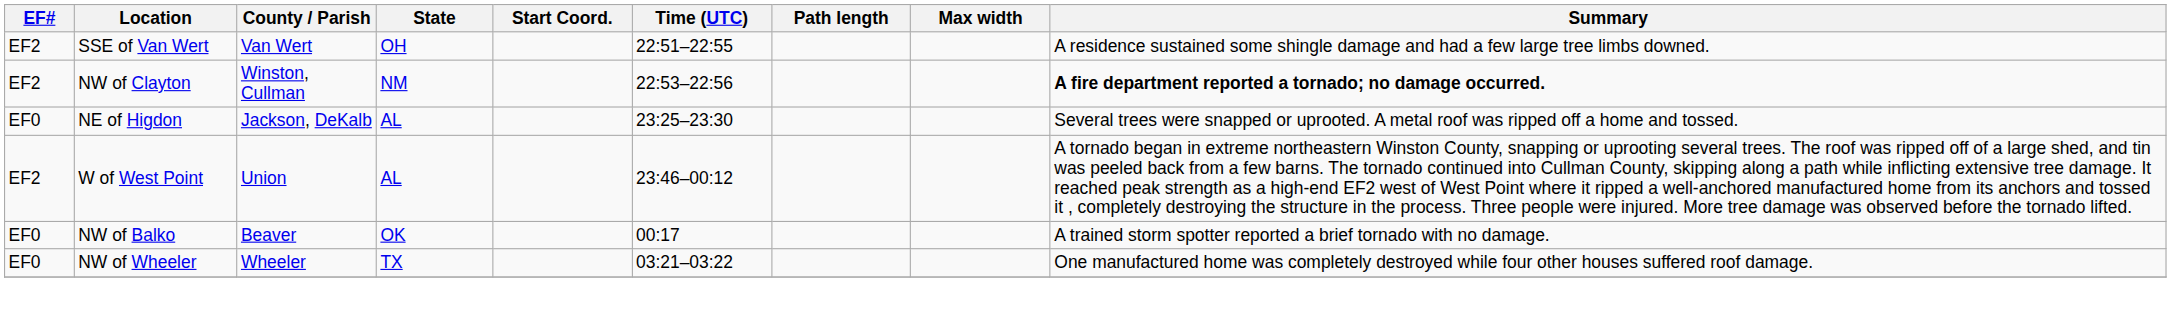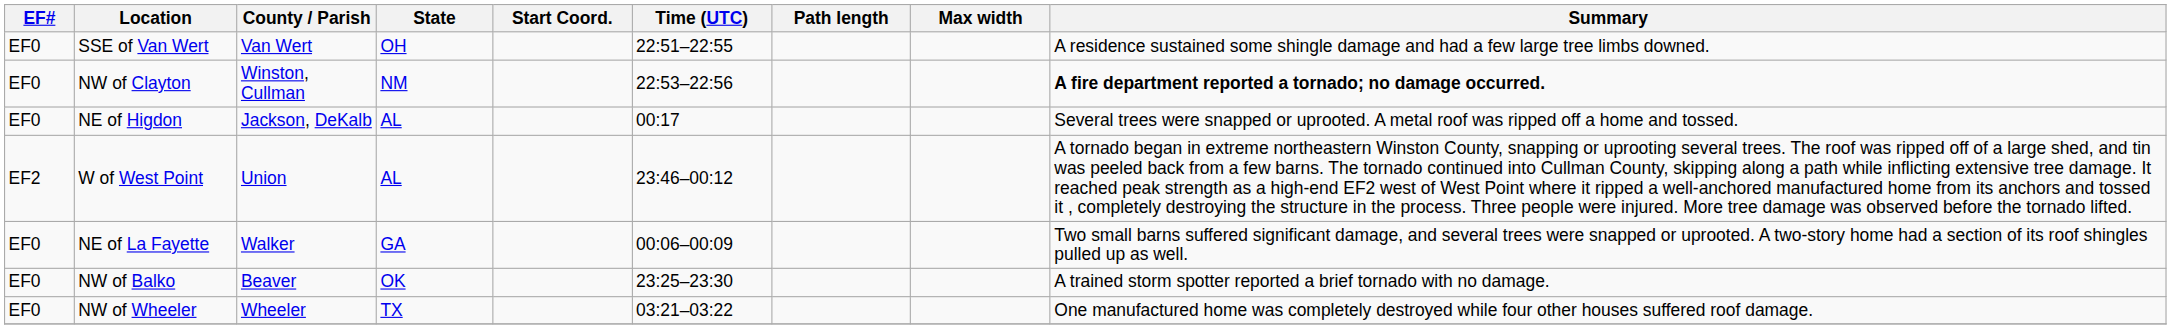 <table class="wikitable sortable" style="width:100%;">
 <tr>
 <th scope="col"  style="width:3%; text-align:center;"><a href='#'>EF#</a></th>
 <th scope="col"  style="width:7%; text-align:center;" class="unsortable">Location</th>
 <th scope="col"  style="width:6%; text-align:center;" class="unsortable">County / Parish</th>
 <th scope="col"  style="width:5%; text-align:center;">State</th>
 <th scope="col"  style="width:6%; text-align:center;">Start Coord.</th>
 <th scope="col"  style="width:6%; text-align:center;">Time (<a href='#'>UTC</a>)</th>
 <th scope="col"  style="width:6%; text-align:center;">Path length</th>
 <th scope="col"  style="width:6%; text-align:center;">Max width</th>
 <th scope="col" class="unsortable" style="width:48%; text-align:center;">Summary</th>
 </tr>
 <tr>
-<td bgcolor=>EF2</td>
+<td bgcolor=>EF0</td>
 <td>SSE of <a href='#'>Van Wert</a></td>
 <td><a href='#'>Van Wert</a></td>
 <td><a href='#'>OH</a></td>
 <td></td>
 <td>22:51–22:55</td>
 <td></td>
 <td></td>
 <td>A residence sustained some shingle damage and had a few large tree limbs downed.</td>
 </tr>
 <tr>
-<td bgcolor=>EF2</td>
+<td bgcolor=>EF0</td>
 <td>NW of <a href='#'>Clayton</a></td>
 <td><a href='#'>Winston</a>, <a href='#'>Cullman</a></td>
 <td><a href='#'>NM</a></td>
 <td></td>
 <td>22:53–22:56</td>
 <td></td>
 <td></td>
 <td><strong>A fire department reported a tornado; no damage occurred.</strong></td>
 </tr>
 <tr>
 <td bgcolor=>EF0</td>
 <td>NE of <a href='#'>Higdon</a></td>
 <td><a href='#'>Jackson</a>, <a href='#'>DeKalb</a></td>
 <td><a href='#'>AL</a></td>
 <td></td>
-<td>23:25–23:30</td>
+<td>00:17</td>
 <td></td>
 <td></td>
 <td>Several trees were snapped or uprooted. A metal roof was ripped off a home and tossed.</td>
 </tr>
 <tr>
 <td bgcolor=>EF2</td>
 <td>W of <a href='#'>West Point</a></td>
 <td><a href='#'>Union</a></td>
 <td><a href='#'>AL</a></td>
 <td></td>
 <td>23:46–00:12</td>
 <td></td>
 <td></td>
 <td>A tornado began in extreme northeastern Winston County, snapping or uprooting several trees. The roof was ripped off of a large shed, and tin was peeled back from a few barns. The tornado continued into Cullman County, skipping along a path while inflicting extensive tree damage. It reached peak strength as a high-end EF2 west of West Point where it ripped a well-anchored manufactured home from its anchors and tossed it , completely destroying the structure in the process. Three people were injured. More tree damage was observed before the tornado lifted.</td>
 </tr>
 <tr>
 <td bgcolor=>EF0</td>
+<td>NE of <a href='#'>La Fayette</a></td>
+<td><a href='#'>Walker</a></td>
+<td><a href='#'>GA</a></td>
+<td></td>
+<td>00:06–00:09</td>
+<td></td>
+<td></td>
+<td>Two small barns suffered significant damage, and several trees were snapped or uprooted. A two-story home had a section of its roof shingles pulled up as well.</td>
+</tr>
+<tr>
+<td bgcolor=>EF0</td>
 <td>NW of <a href='#'>Balko</a></td>
 <td><a href='#'>Beaver</a></td>
 <td><a href='#'>OK</a></td>
 <td></td>
-<td>00:17</td>
+<td>23:25–23:30</td>
 <td></td>
 <td></td>
 <td>A trained storm spotter reported a brief tornado with no damage.</td>
 </tr>
 <tr>
 <td bgcolor=>EF0</td>
 <td>NW of <a href='#'>Wheeler</a></td>
 <td><a href='#'>Wheeler</a></td>
 <td><a href='#'>TX</a></td>
 <td></td>
 <td>03:21–03:22</td>
 <td></td>
 <td></td>
 <td>One manufactured home was completely destroyed while four other houses suffered roof damage.</td>
 </tr>
 <tr>
 </tr>
 </table>
